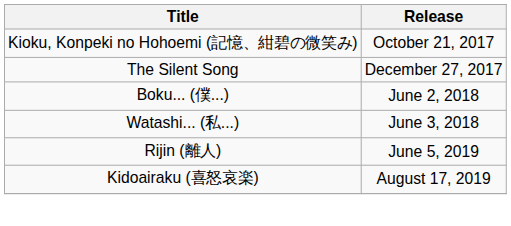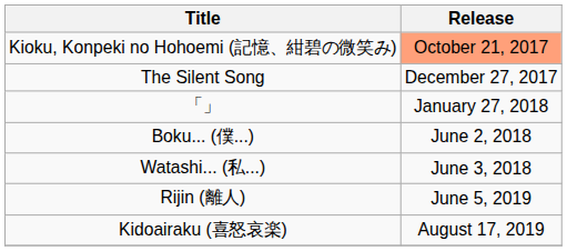 <table class="wikitable" style="text-align:center;">
 <tr>
 <th>Title</th>
 <th>Release</th>
 </tr>
 <tr>
 <td>Kioku, Konpeki no Hohoemi (記憶、紺碧の微笑み)</td>
-<td>October 21, 2017</td>
+<td style="background: lightsalmon;">October 21, 2017</td>
 </tr>
 <tr>
 <td>The Silent Song</td>
 <td>December 27, 2017</td>
+</tr>
+<tr>
+<td>「」</td>
+<td>January 27, 2018</td>
 </tr>
 <tr>
 <td>Boku... (僕...)</td>
 <td>June 2, 2018</td>
 </tr>
 <tr>
 <td>Watashi... (私...)</td>
 <td>June 3, 2018</td>
 </tr>
 <tr>
 <td>Rijin (離人)</td>
 <td>June 5, 2019</td>
 </tr>
 <tr>
 <td>Kidoairaku (喜怒哀楽)</td>
 <td>August 17, 2019</td>
 </tr>
 <tr>
 </tr>
 </table>
